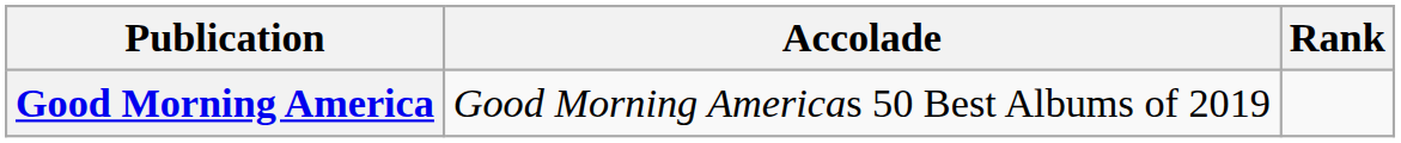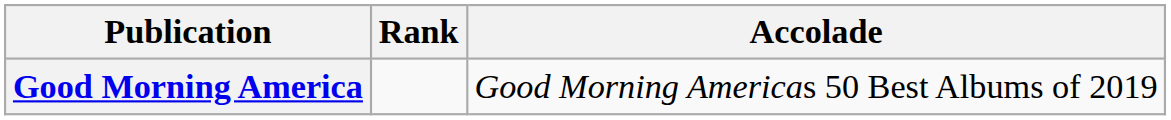 <table class="wikitable sortable plainrowheaders">
 <tr>
 <th scope="col">Publication</th>
+<th scope="col">Rank</th>
 <th scope="col">Accolade</th>
-<th scope="col">Rank</th>
 </tr>
 <tr>
 <th scope="row"><a href='#'>Good Morning America</a></th>
+<td></td>
 <td><em>Good Morning America</em>s 50 Best Albums of 2019</td>
-<td></td>
 </tr>
 </table>
